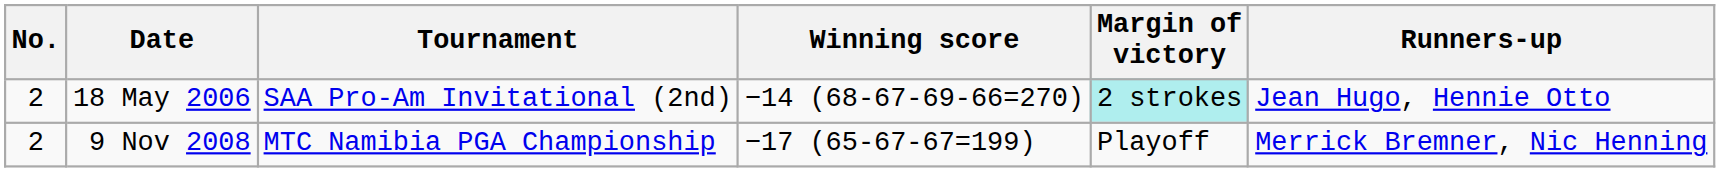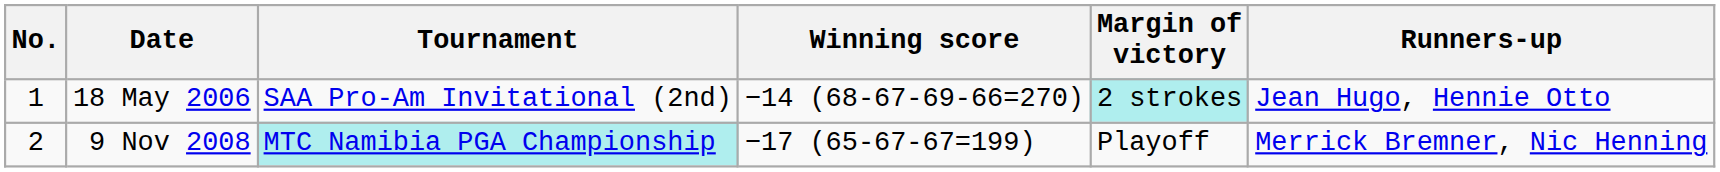 <table class="wikitable" style="font-size:95%;">
 <tr>
 <th>No.</th>
 <th>Date</th>
 <th>Tournament</th>
 <th>Winning score</th>
 <th>Margin of<br>victory</th>
 <th>Runners-up</th>
 </tr>
 <tr>
-<td align=center>2</td>
+<td align=center>1</td>
 <td align=right>18 May <a href='#'>2006</a></td>
 <td><a href='#'>SAA Pro-Am Invitational</a> (2nd)</td>
 <td>−14 (68-67-69-66=270)</td>
 <td style="background: paleturquoise;">2 strokes</td>
 <td> <a href='#'>Jean Hugo</a>,  <a href='#'>Hennie Otto</a></td>
 </tr>
 <tr>
 <td align=center>2</td>
 <td align=right>9 Nov <a href='#'>2008</a></td>
-<td><a href='#'>MTC Namibia PGA Championship</a></td>
+<td style="background: paleturquoise;"><a href='#'>MTC Namibia PGA Championship</a></td>
 <td>−17 (65-67-67=199)</td>
 <td>Playoff</td>
 <td> <a href='#'>Merrick Bremner</a>,  <a href='#'>Nic Henning</a></td>
 </tr>
 </table>
